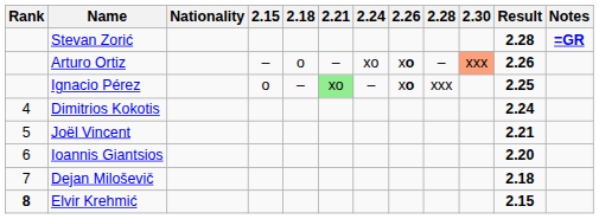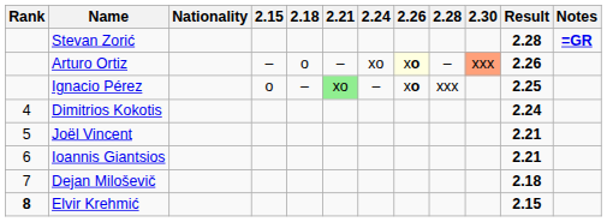 <table class="wikitable sortable" style="text-align:center">
 <tr>
 <th>Rank</th>
 <th>Name</th>
 <th>Nationality</th>
 <th>2.15</th>
 <th>2.18</th>
 <th>2.21</th>
 <th>2.24</th>
 <th>2.26</th>
 <th>2.28</th>
 <th>2.30</th>
 <th>Result</th>
 <th>Notes</th>
 </tr>
 <tr>
 <td></td>
 <td align=left><a href='#'>Stevan Zorić</a></td>
 <td align=left></td>
 <td></td>
 <td></td>
 <td></td>
 <td></td>
 <td></td>
 <td></td>
 <td></td>
 <td><strong>2.28</strong></td>
 <td><strong><a href='#'>=GR</a></strong></td>
 </tr>
 <tr>
 <td></td>
 <td align=left><a href='#'>Arturo Ortiz</a></td>
 <td align=left></td>
 <td>–</td>
 <td>o</td>
 <td>–</td>
 <td>xo</td>
-<td>x<strong>o</strong></td>
+<td style="background: lightyellow;">x<strong>o</strong></td>
 <td>–</td>
 <td style="background: lightsalmon;">xxx</td>
 <td><strong>2.26</strong></td>
 <td></td>
 </tr>
 <tr>
 <td></td>
 <td align=left><a href='#'>Ignacio Pérez</a></td>
 <td align=left></td>
 <td>o</td>
 <td>–</td>
 <td style="background: lightgreen;">xo</td>
 <td>–</td>
 <td>x<strong>o</strong></td>
 <td>xxx</td>
 <td></td>
 <td><strong>2.25</strong></td>
 <td></td>
 </tr>
 <tr>
 <td>4</td>
 <td align=left><a href='#'>Dimitrios Kokotis</a></td>
 <td align=left></td>
 <td></td>
 <td></td>
 <td></td>
 <td></td>
 <td></td>
 <td></td>
 <td></td>
 <td><strong>2.24</strong></td>
 <td></td>
 </tr>
 <tr>
 <td>5</td>
 <td align=left><a href='#'>Joël Vincent</a></td>
 <td align=left></td>
 <td></td>
 <td></td>
 <td></td>
 <td></td>
 <td></td>
 <td></td>
 <td></td>
 <td><strong>2.21</strong></td>
 <td></td>
 </tr>
 <tr>
 <td>6</td>
 <td align=left><a href='#'>Ioannis Giantsios</a></td>
 <td align=left></td>
 <td></td>
 <td></td>
 <td></td>
 <td></td>
 <td></td>
 <td></td>
 <td></td>
-<td><strong>2.20</strong></td>
+<td><strong>2.21</strong></td>
 <td></td>
 </tr>
 <tr>
 <td>7</td>
 <td align=left><a href='#'>Dejan Miloševič</a></td>
 <td align=left></td>
 <td></td>
 <td></td>
 <td></td>
 <td></td>
 <td></td>
 <td></td>
 <td></td>
 <td><strong>2.18</strong></td>
 <td></td>
 </tr>
 <tr>
 <td><strong>8</strong></td>
 <td align=left><a href='#'>Elvir Krehmić</a></td>
 <td align=left></td>
 <td></td>
 <td></td>
 <td></td>
 <td></td>
 <td></td>
 <td></td>
 <td></td>
 <td><strong>2.15</strong></td>
 <td></td>
 </tr>
 </table>
